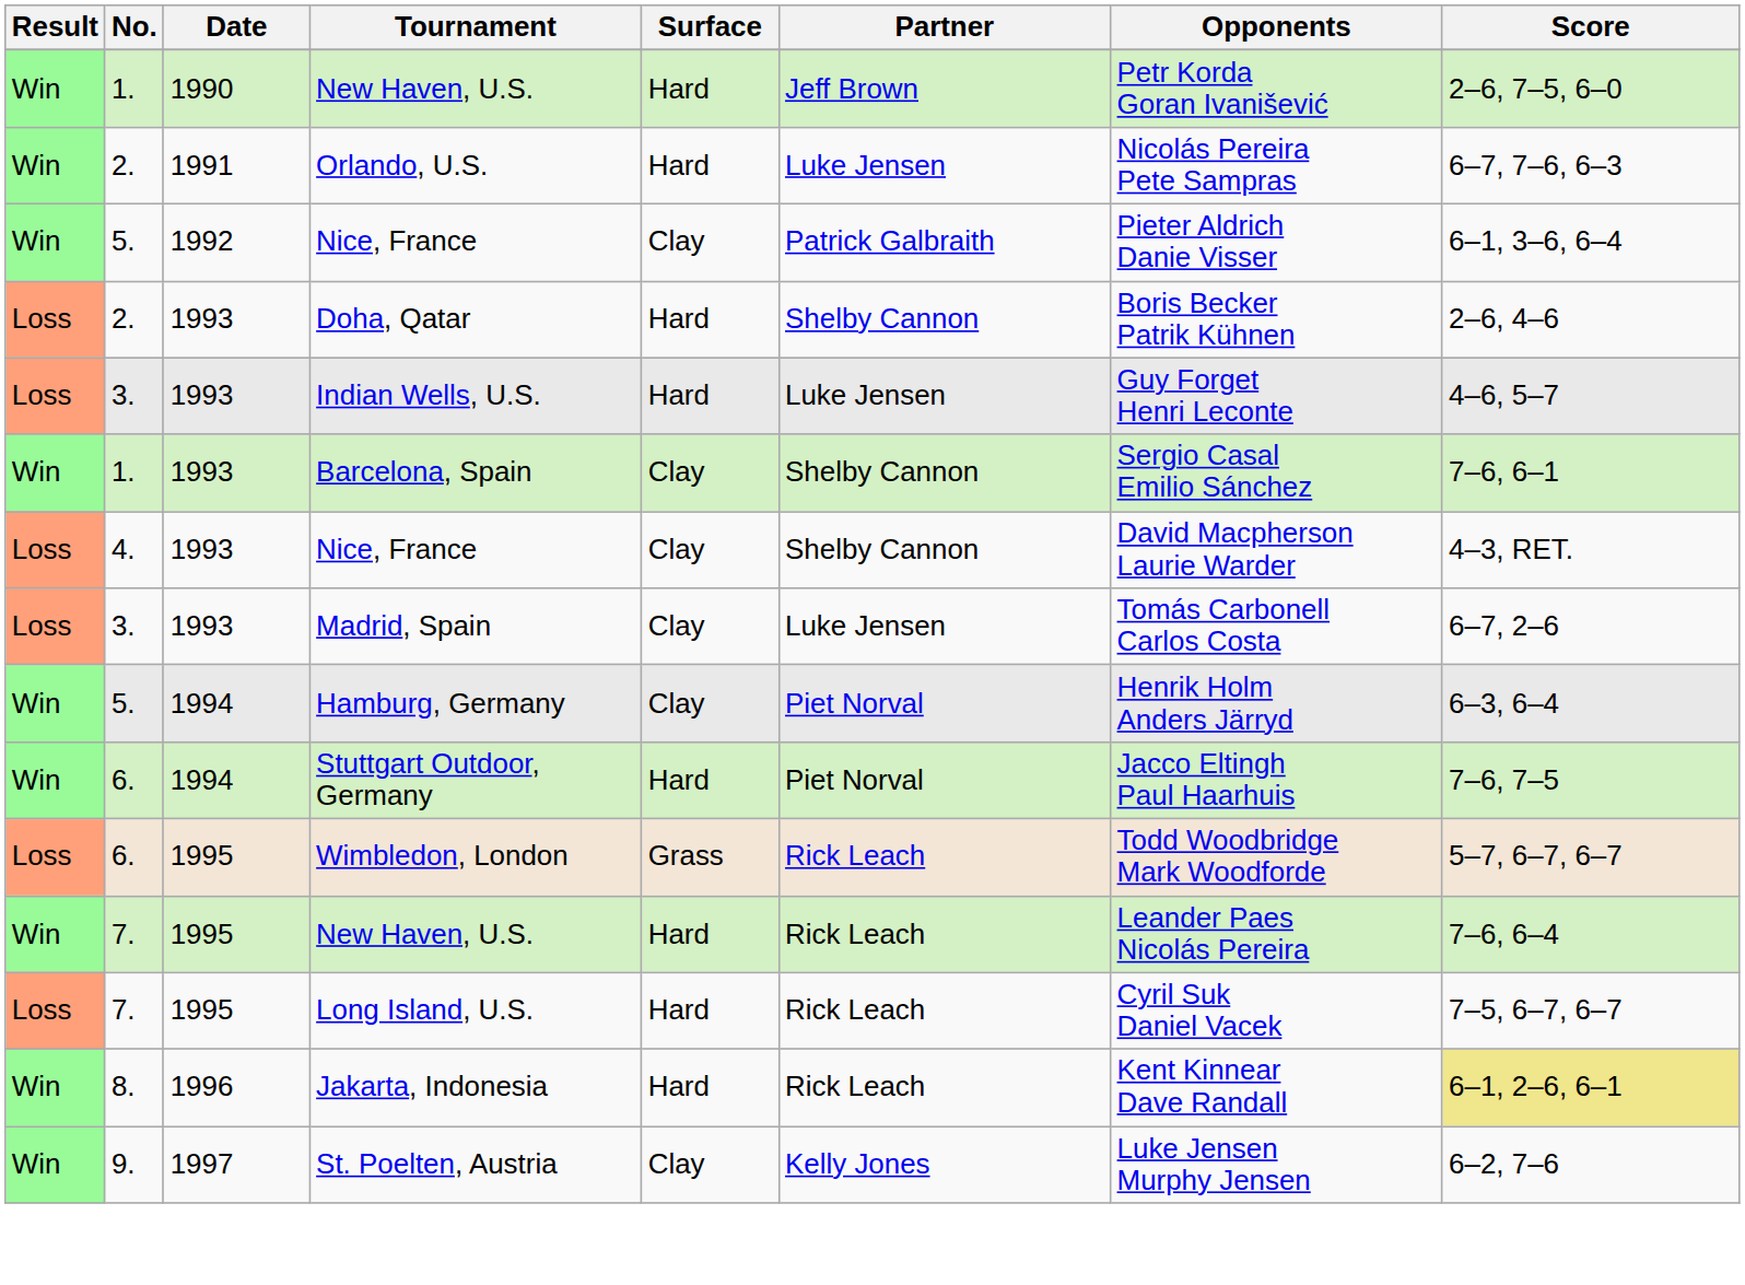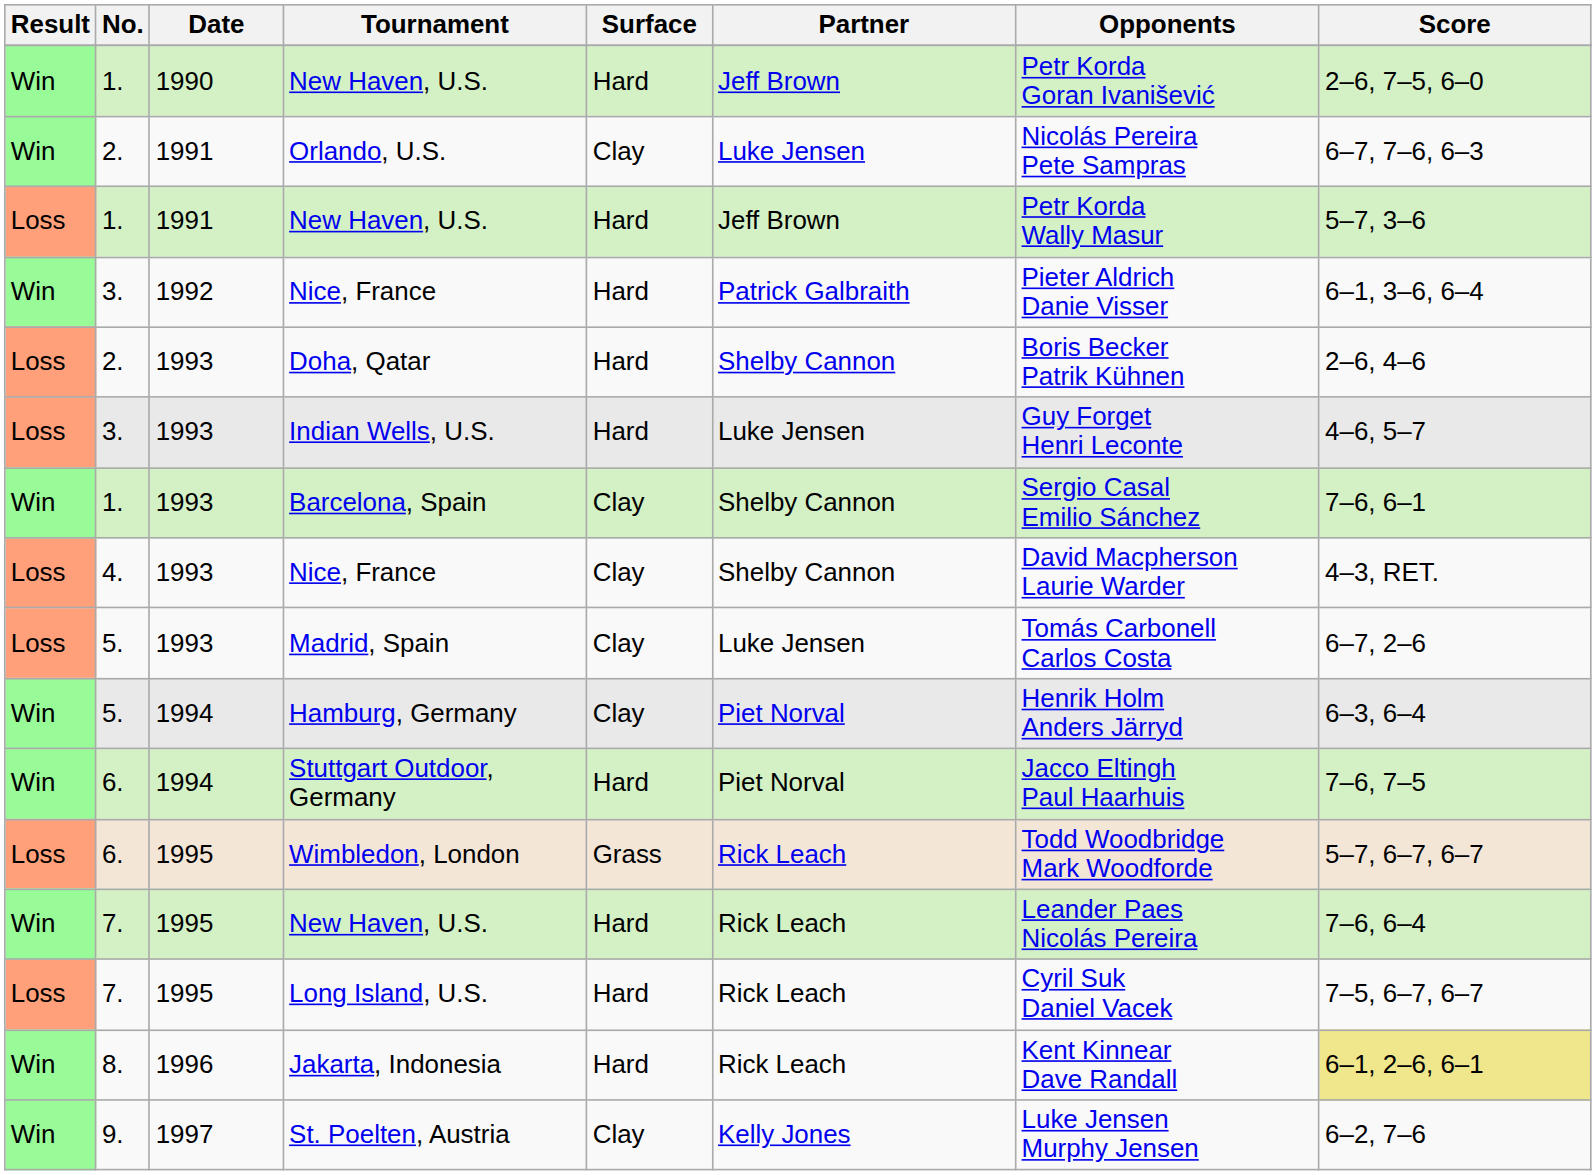 <table class="sortable wikitable">
 <tr>
 <th style="width:45px">Result</th>
 <th style="width:25px">No.</th>
 <th style="width:75px">Date</th>
 <th style="width:180px">Tournament</th>
 <th style="width:70px">Surface</th>
 <th style="width:180px">Partner</th>
 <th style="width:180px">Opponents</th>
 <th style="width:160px" class="unsortable">Score</th>
 </tr>
 <tr>
 </tr>
 <tr bgcolor="#d4f1c5">
 <td style="background:#98fb98;">Win</td>
 <td>1.</td>
 <td>1990</td>
 <td><a href='#'>New Haven</a>, U.S.</td>
 <td>Hard</td>
 <td> <a href='#'>Jeff Brown</a></td>
 <td> <a href='#'>Petr Korda</a> <br>  <a href='#'>Goran Ivanišević</a></td>
 <td>2–6, 7–5, 6–0</td>
 </tr>
 <tr>
 <td style="background:#98fb98;">Win</td>
 <td>2.</td>
 <td>1991</td>
 <td><a href='#'>Orlando</a>, U.S.</td>
-<td>Hard</td>
+<td>Clay</td>
 <td> <a href='#'>Luke Jensen</a></td>
 <td> <a href='#'>Nicolás Pereira</a> <br>  <a href='#'>Pete Sampras</a></td>
 <td>6–7, 7–6, 6–3</td>
 </tr>
+<tr bgcolor="#d4f1c5">
+<td style="background:#ffa07a;">Loss</td>
+<td>1.</td>
+<td>1991</td>
+<td><a href='#'>New Haven</a>, U.S.</td>
+<td>Hard</td>
+<td> Jeff Brown</td>
+<td> <a href='#'>Petr Korda</a> <br>  <a href='#'>Wally Masur</a></td>
+<td>5–7, 3–6</td>
+</tr>
 <tr>
 <td style="background:#98fb98;">Win</td>
-<td>5.</td>
+<td>3.</td>
 <td>1992</td>
 <td><a href='#'>Nice</a>, France</td>
-<td>Clay</td>
+<td>Hard</td>
 <td> <a href='#'>Patrick Galbraith</a></td>
 <td> <a href='#'>Pieter Aldrich</a> <br>  <a href='#'>Danie Visser</a></td>
 <td>6–1, 3–6, 6–4</td>
 </tr>
 <tr>
 <td style="background:#ffa07a;">Loss</td>
 <td>2.</td>
 <td>1993</td>
 <td><a href='#'>Doha</a>, Qatar</td>
 <td>Hard</td>
 <td> <a href='#'>Shelby Cannon</a></td>
 <td> <a href='#'>Boris Becker</a> <br>  <a href='#'>Patrik Kühnen</a></td>
 <td>2–6, 4–6</td>
 </tr>
 <tr bgcolor="#e9e9e9">
 <td style="background:#ffa07a;">Loss</td>
 <td>3.</td>
 <td>1993</td>
 <td><a href='#'>Indian Wells</a>, U.S.</td>
 <td>Hard</td>
 <td> Luke Jensen</td>
 <td> <a href='#'>Guy Forget</a> <br>  <a href='#'>Henri Leconte</a></td>
 <td>4–6, 5–7</td>
 </tr>
 <tr bgcolor="#d4f1c5">
 <td style="background:#98fb98;">Win</td>
 <td>1.</td>
 <td>1993</td>
 <td><a href='#'>Barcelona</a>, Spain</td>
 <td>Clay</td>
 <td> Shelby Cannon</td>
 <td> <a href='#'>Sergio Casal</a> <br>  <a href='#'>Emilio Sánchez</a></td>
 <td>7–6, 6–1</td>
 </tr>
 <tr>
 <td style="background:#ffa07a;">Loss</td>
 <td>4.</td>
 <td>1993</td>
 <td><a href='#'>Nice</a>, France</td>
 <td>Clay</td>
 <td> Shelby Cannon</td>
 <td> <a href='#'>David Macpherson</a> <br>  <a href='#'>Laurie Warder</a></td>
 <td>4–3, RET.</td>
 </tr>
 <tr>
 <td style="background:#ffa07a;">Loss</td>
-<td>3.</td>
+<td>5.</td>
 <td>1993</td>
 <td><a href='#'>Madrid</a>, Spain</td>
 <td>Clay</td>
 <td> Luke Jensen</td>
 <td> <a href='#'>Tomás Carbonell</a> <br>  <a href='#'>Carlos Costa</a></td>
 <td>6–7, 2–6</td>
 </tr>
 <tr bgcolor="#e9e9e9">
 <td style="background:#98fb98;">Win</td>
 <td>5.</td>
 <td>1994</td>
 <td><a href='#'>Hamburg</a>, Germany</td>
 <td>Clay</td>
 <td> <a href='#'>Piet Norval</a></td>
 <td> <a href='#'>Henrik Holm</a> <br>  <a href='#'>Anders Järryd</a></td>
 <td>6–3, 6–4</td>
 </tr>
 <tr bgcolor="#d4f1c5">
 <td style="background:#98fb98;">Win</td>
 <td>6.</td>
 <td>1994</td>
 <td><a href='#'>Stuttgart Outdoor</a>, Germany</td>
 <td>Hard</td>
 <td> Piet Norval</td>
 <td> <a href='#'>Jacco Eltingh</a> <br>  <a href='#'>Paul Haarhuis</a></td>
 <td>7–6, 7–5</td>
 </tr>
 <tr bgcolor="#f3e6d7">
 <td style="background:#ffa07a;">Loss</td>
 <td>6.</td>
 <td>1995</td>
 <td><a href='#'>Wimbledon</a>, London</td>
 <td>Grass</td>
 <td> <a href='#'>Rick Leach</a></td>
 <td> <a href='#'>Todd Woodbridge</a> <br>  <a href='#'>Mark Woodforde</a></td>
 <td>5–7, 6–7, 6–7</td>
 </tr>
 <tr bgcolor="#d4f1c5">
 <td style="background:#98fb98;">Win</td>
 <td>7.</td>
 <td>1995</td>
 <td><a href='#'>New Haven</a>, U.S.</td>
 <td>Hard</td>
 <td> Rick Leach</td>
 <td> <a href='#'>Leander Paes</a> <br>  <a href='#'>Nicolás Pereira</a></td>
 <td>7–6, 6–4</td>
 </tr>
 <tr>
 <td style="background:#ffa07a;">Loss</td>
 <td>7.</td>
 <td>1995</td>
 <td><a href='#'>Long Island</a>, U.S.</td>
 <td>Hard</td>
 <td> Rick Leach</td>
 <td> <a href='#'>Cyril Suk</a> <br>  <a href='#'>Daniel Vacek</a></td>
 <td>7–5, 6–7, 6–7</td>
 </tr>
 <tr>
 <td style="background:#98fb98;">Win</td>
 <td>8.</td>
 <td>1996</td>
 <td><a href='#'>Jakarta</a>, Indonesia</td>
 <td>Hard</td>
 <td> Rick Leach</td>
 <td> <a href='#'>Kent Kinnear</a> <br>  <a href='#'>Dave Randall</a></td>
 <td style="background: khaki;">6–1, 2–6, 6–1</td>
 </tr>
 <tr>
 <td style="background:#98fb98;">Win</td>
 <td>9.</td>
 <td>1997</td>
 <td><a href='#'>St. Poelten</a>, Austria</td>
 <td>Clay</td>
 <td> <a href='#'>Kelly Jones</a></td>
 <td> <a href='#'>Luke Jensen</a> <br>  <a href='#'>Murphy Jensen</a></td>
 <td>6–2, 7–6</td>
 </tr>
 </table>
